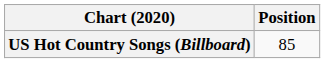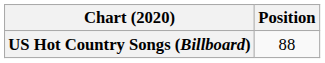 <table class="wikitable plainrowheaders" style="text-align:center">
 <tr>
 <th scope="col">Chart (2020)</th>
 <th scope="col">Position</th>
 </tr>
 <tr>
 <th scope="row">US Hot Country Songs (<em>Billboard</em>)</th>
-<td>85</td>
+<td>88</td>
 </tr>
 </table>
